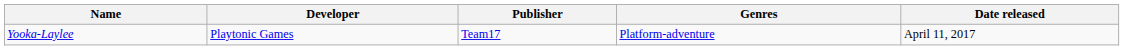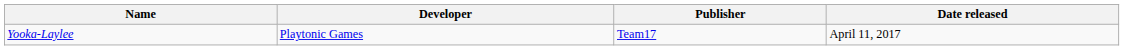 <table class="wikitable sortable" style="font-size:85%; width:98%">
 <tr>
 <th>Name</th>
 <th>Developer</th>
 <th>Publisher</th>
-<th>Genres</th>
 <th>Date released</th>
 </tr>
 <tr>
 <td><em><a href='#'>Yooka-Laylee</a></em></td>
 <td><a href='#'>Playtonic Games</a></td>
 <td><a href='#'>Team17</a></td>
-<td><a href='#'>Platform-adventure</a></td>
 <td>April 11, 2017</td>
 </tr>
 </table>
